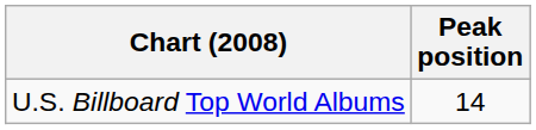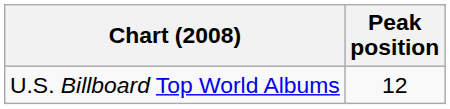 <table class="wikitable sortable">
 <tr>
 <th>Chart (2008)</th>
 <th>Peak<br>position</th>
 </tr>
 <tr>
 <td>U.S. <em>Billboard</em> <a href='#'>Top World Albums</a></td>
-<td align="center">14</td>
+<td align="center">12</td>
 </tr>
 </table>
